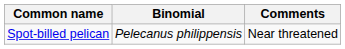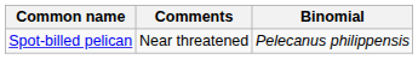 <table class="wikitable">
 <tr>
 <th>Common name</th>
+<th>Comments</th>
 <th>Binomial</th>
-<th>Comments</th>
 </tr>
 <tr>
 <td><a href='#'>Spot-billed pelican</a></td>
+<td>Near threatened</td>
 <td><em>Pelecanus philippensis</em></td>
-<td>Near threatened</td>
 </tr>
 </table>
